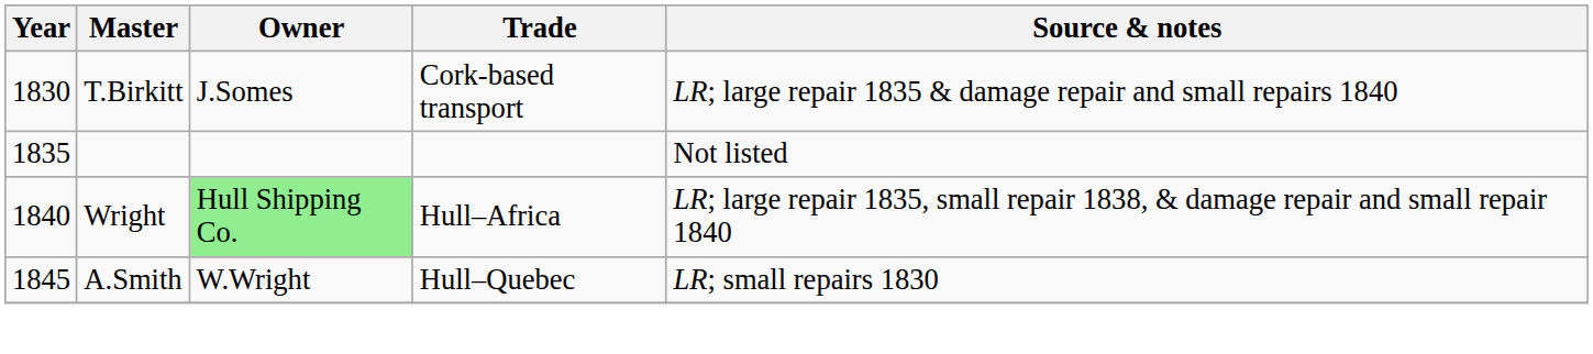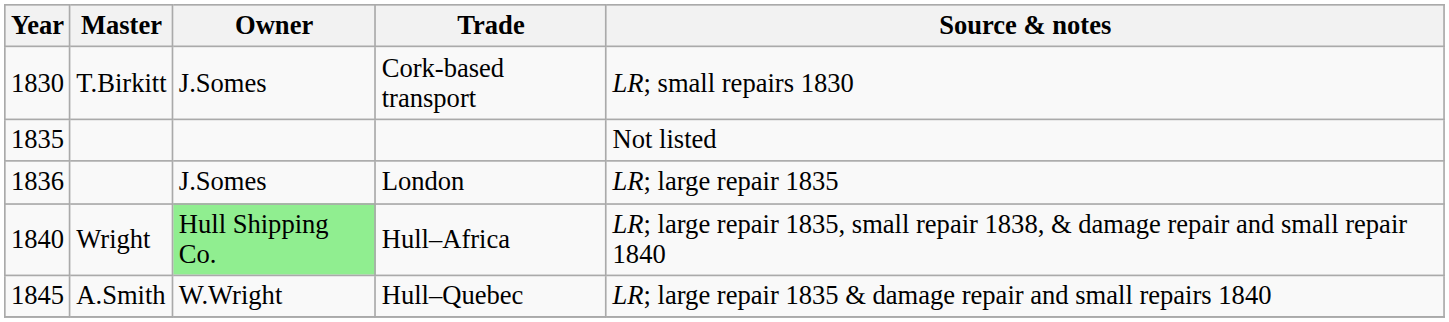 <table class="sortable wikitable">
 <tr>
 <th>Year</th>
 <th>Master</th>
 <th>Owner</th>
 <th>Trade</th>
 <th>Source & notes</th>
 </tr>
 <tr>
 <td>1830</td>
 <td>T.Birkitt</td>
 <td>J.Somes</td>
 <td>Cork-based transport</td>
-<td><em>LR</em>; large repair 1835 & damage repair and small repairs 1840</td>
+<td><em>LR</em>; small repairs 1830</td>
 </tr>
 <tr>
 <td>1835</td>
 <td></td>
 <td></td>
 <td></td>
 <td>Not listed</td>
+</tr>
+<tr>
+<td>1836</td>
+<td></td>
+<td>J.Somes</td>
+<td>London</td>
+<td><em>LR</em>; large repair 1835</td>
 </tr>
 <tr>
 <td>1840</td>
 <td>Wright</td>
 <td style="background: lightgreen;">Hull Shipping Co.</td>
 <td>Hull–Africa</td>
 <td><em>LR</em>; large repair 1835, small repair 1838, & damage repair and small repair 1840</td>
 </tr>
 <tr>
 <td>1845</td>
 <td>A.Smith</td>
 <td>W.Wright</td>
 <td>Hull–Quebec</td>
-<td><em>LR</em>; small repairs 1830</td>
+<td><em>LR</em>; large repair 1835 & damage repair and small repairs 1840</td>
 </tr>
 <tr>
 </tr>
 </table>
